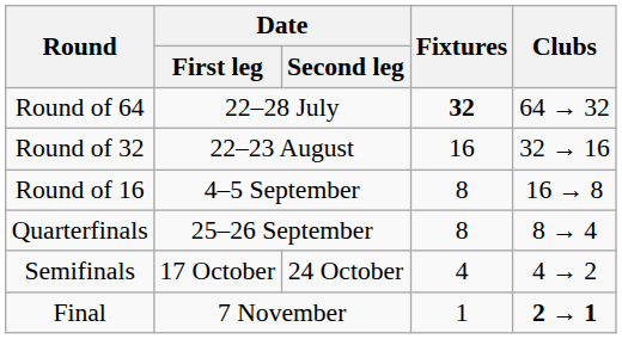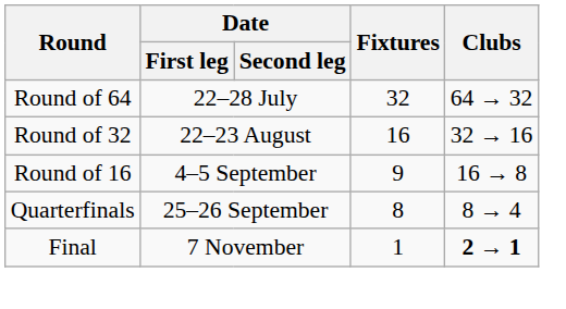 <table class="wikitable">
 <tr>
 <th rowspan=2>Round</th>
 <th colspan=2>Date</th>
 <th rowspan=2>Fixtures</th>
 <th rowspan=2>Clubs</th>
 </tr>
 <tr>
 <th>First leg</th>
 <th>Second leg</th>
 </tr>
 <tr style="text-align:center;">
 <td>Round of 64</td>
 <td colspan=2>22–28 July</td>
-<td><strong>32</strong></td>
+<td>32</td>
 <td>64 → 32</td>
 </tr>
 <tr style="text-align:center;">
 <td>Round of 32</td>
 <td colspan=2>22–23 August</td>
 <td>16</td>
 <td>32 → 16</td>
 </tr>
 <tr style="text-align:center;">
 <td>Round of 16</td>
 <td colspan=2>4–5 September</td>
-<td>8</td>
+<td>9</td>
 <td>16 → 8</td>
 </tr>
 <tr style="text-align:center;">
 <td>Quarterfinals</td>
 <td colspan=2>25–26 September</td>
 <td>8</td>
 <td>8 → 4</td>
 </tr>
 <tr style="text-align:center;">
-<td>Semifinals</td>
-<td>17 October</td>
-<td>24 October</td>
-<td>4</td>
-<td>4 → 2</td>
-</tr>
-<tr style="text-align:center;">
 <td>Final</td>
 <td colspan=2>7 November</td>
 <td>1</td>
 <td><strong>2 → 1</strong></td>
 </tr>
 </table>
